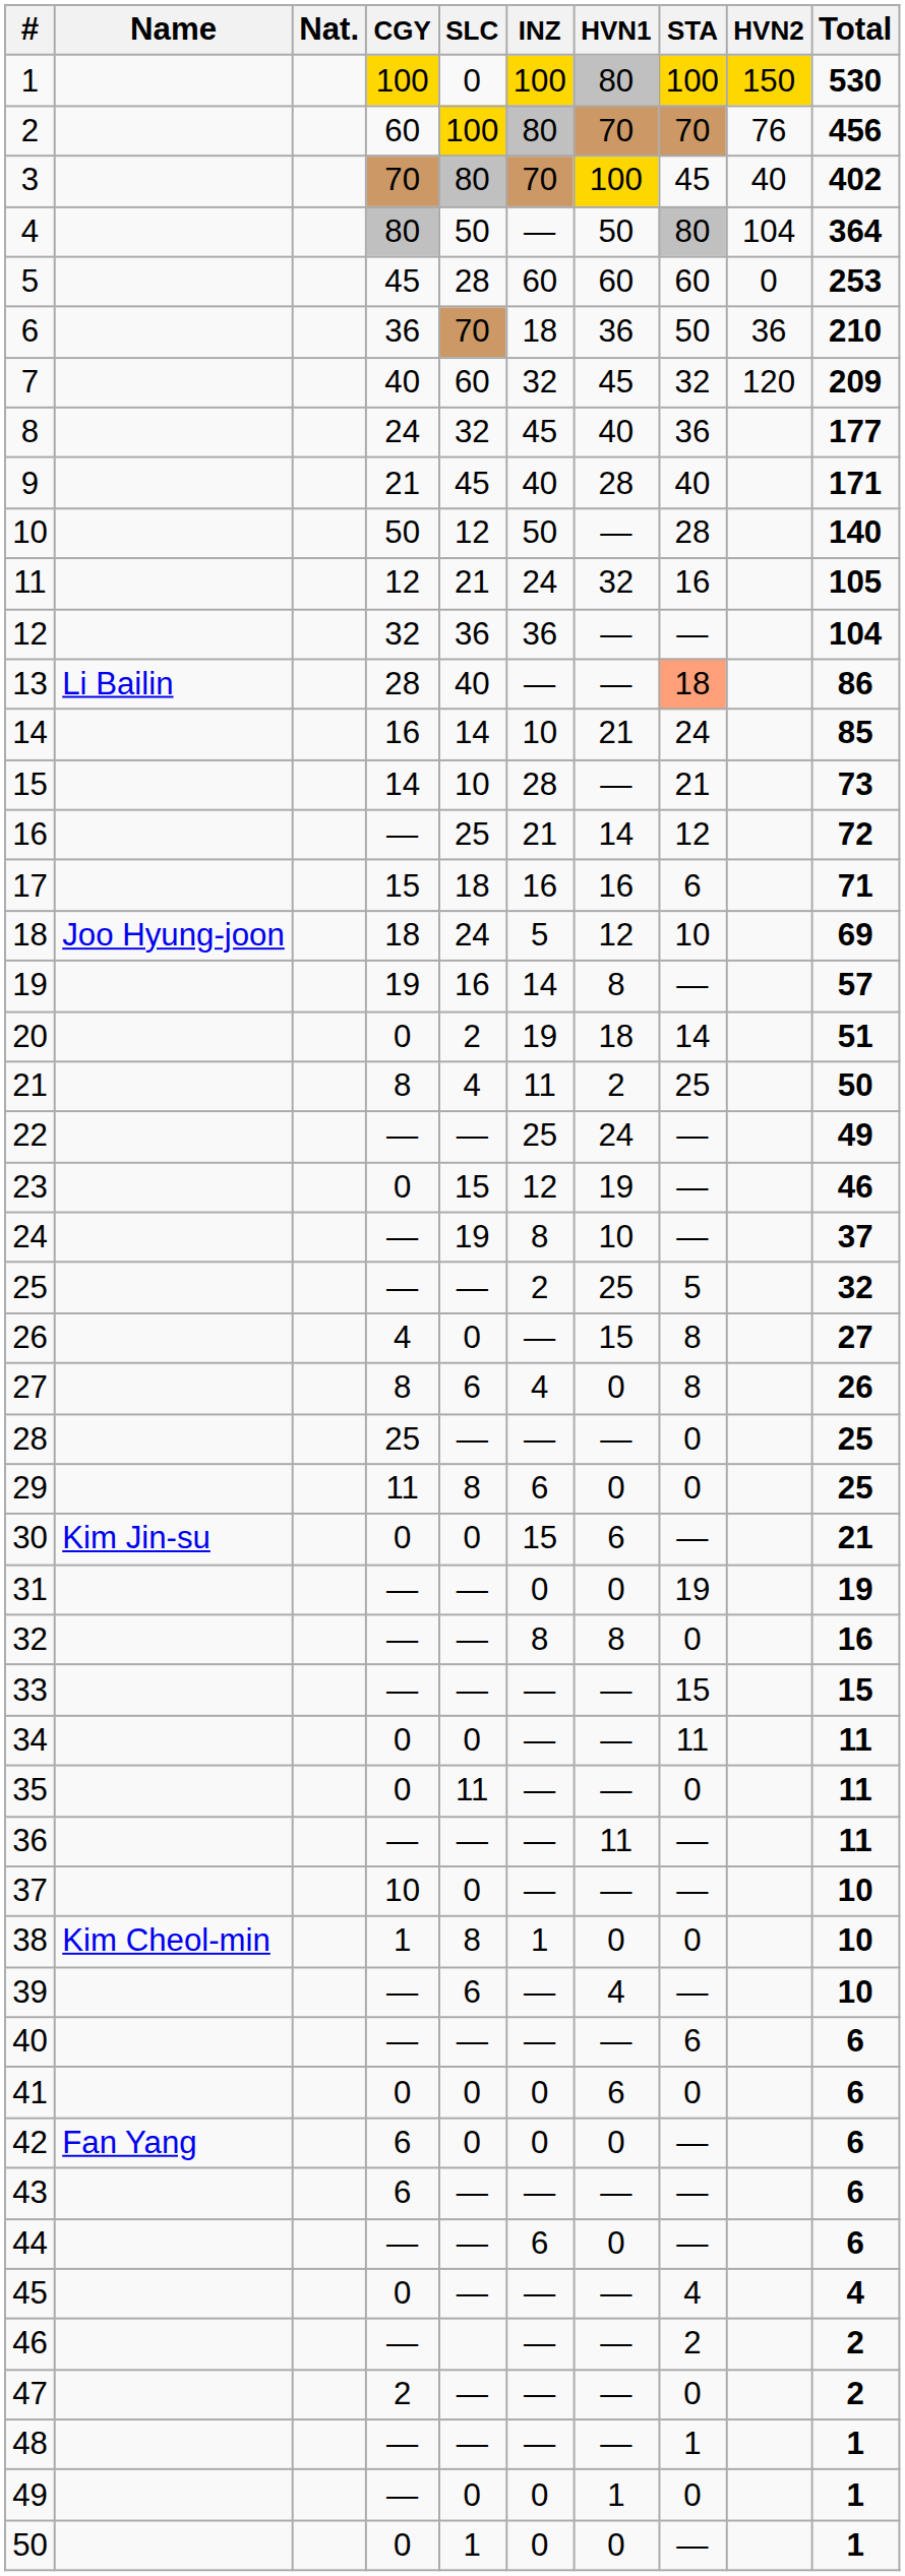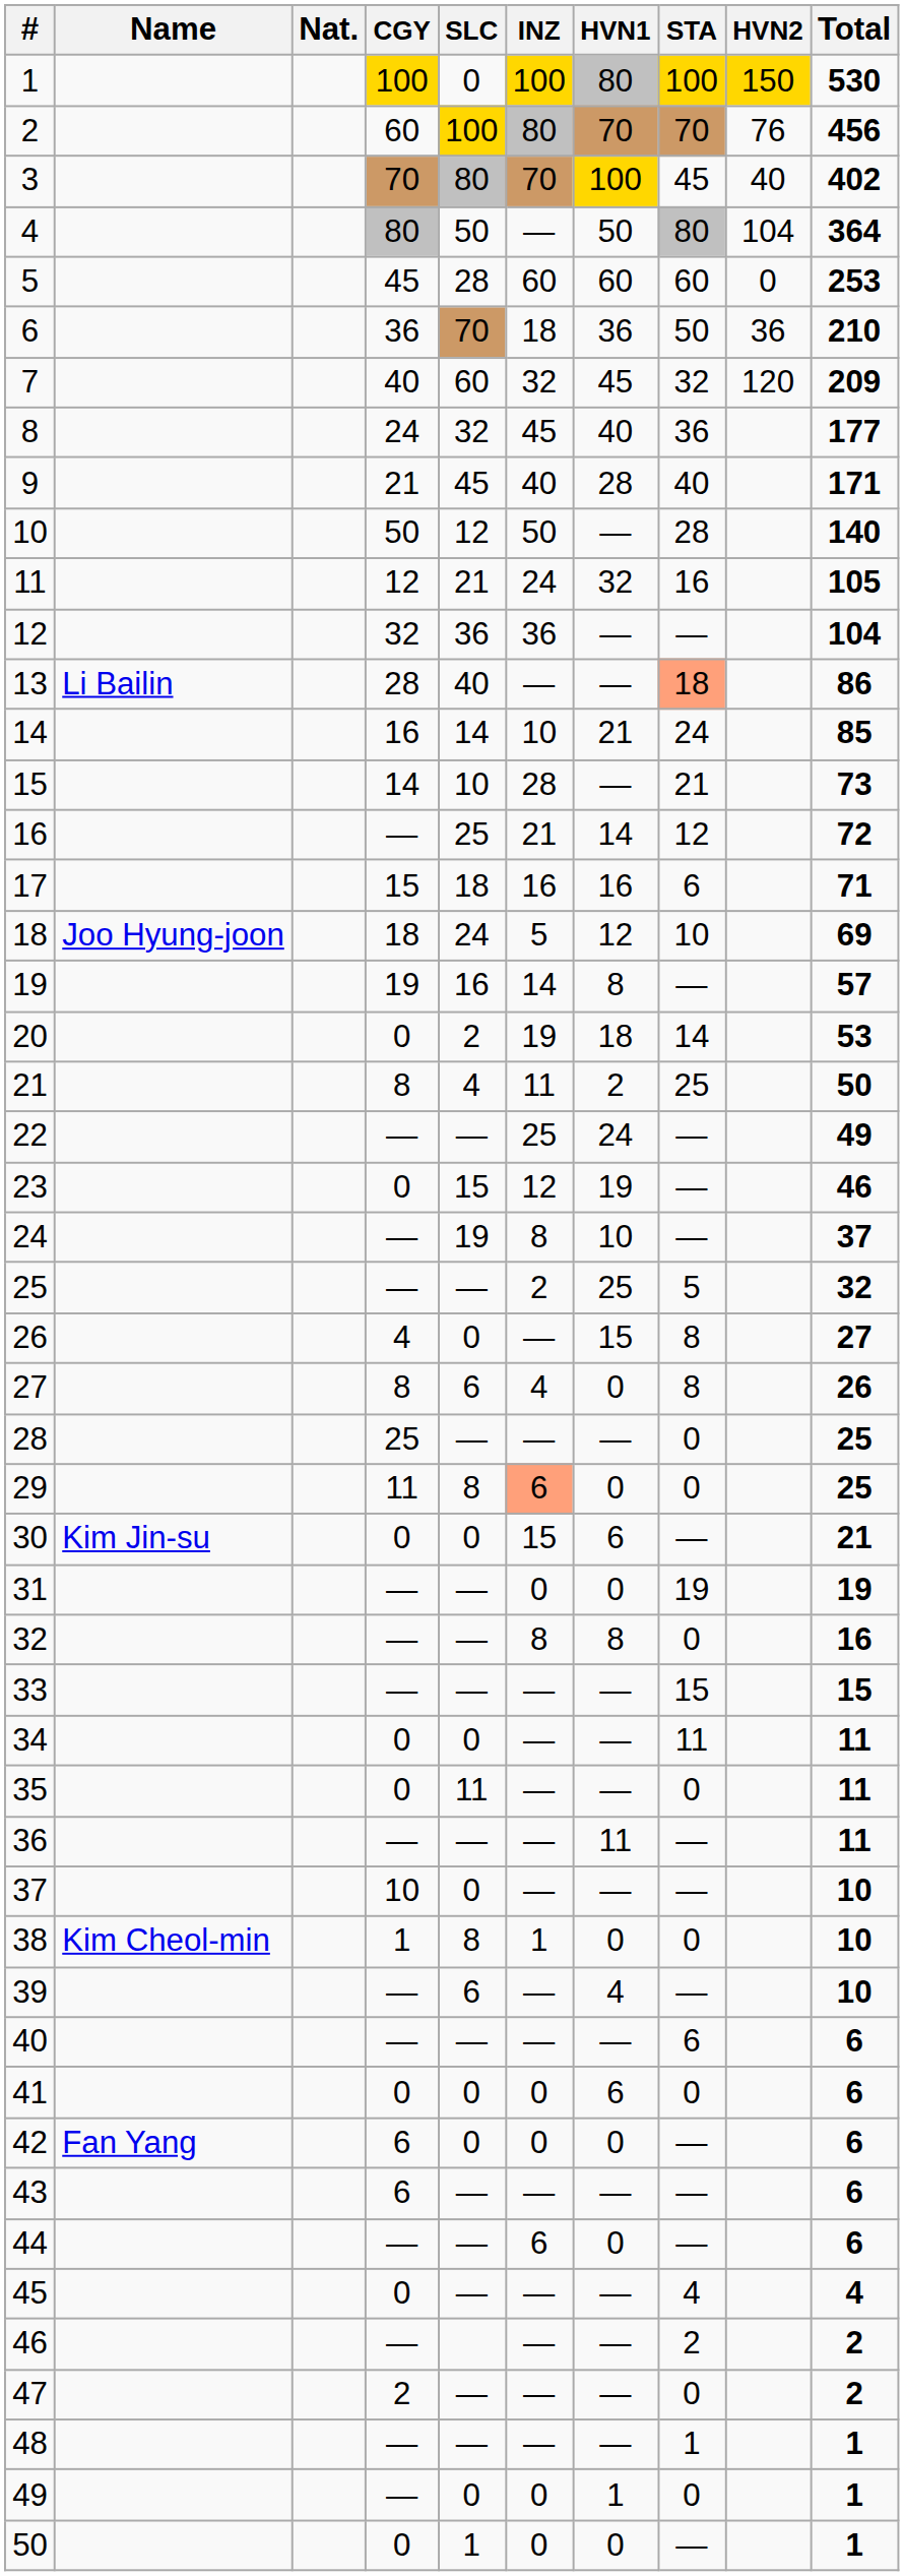 <table class="wikitable sortable" style="text-align:center;">
 <tr>
 <th>#</th>
 <th>Name</th>
 <th>Nat.</th>
 <th><small>CGY</small></th>
 <th><small>SLC</small></th>
 <th><small>INZ</small></th>
 <th><small>HVN1</small></th>
 <th><small>STA</small></th>
 <th><small>HVN2</small></th>
 <th>Total</th>
 </tr>
 <tr>
 <td>1</td>
 <td align=left></td>
 <td></td>
 <td bgcolor=gold>100</td>
 <td>0</td>
 <td bgcolor=gold>100</td>
 <td bgcolor=silver>80</td>
 <td bgcolor=gold>100</td>
 <td bgcolor=gold>150</td>
 <td><strong>530</strong></td>
 </tr>
 <tr>
 <td>2</td>
 <td align=left></td>
 <td></td>
 <td>60</td>
 <td bgcolor=gold>100</td>
 <td bgcolor=silver>80</td>
 <td bgcolor=cc9966>70</td>
 <td bgcolor=cc9966>70</td>
 <td>76</td>
 <td><strong>456</strong></td>
 </tr>
 <tr>
 <td>3</td>
 <td align=left></td>
 <td></td>
 <td bgcolor=cc9966>70</td>
 <td bgcolor=silver>80</td>
 <td bgcolor=cc9966>70</td>
 <td bgcolor=gold>100</td>
 <td>45</td>
 <td>40</td>
 <td><strong>402</strong></td>
 </tr>
 <tr>
 <td>4</td>
 <td align=left></td>
 <td></td>
 <td bgcolor=silver>80</td>
 <td>50</td>
 <td>—</td>
 <td>50</td>
 <td bgcolor=silver>80</td>
 <td>104</td>
 <td><strong>364</strong></td>
 </tr>
 <tr>
 <td>5</td>
 <td align=left></td>
 <td></td>
 <td>45</td>
 <td>28</td>
 <td>60</td>
 <td>60</td>
 <td>60</td>
 <td>0</td>
 <td><strong>253</strong></td>
 </tr>
 <tr>
 <td>6</td>
 <td align=left></td>
 <td></td>
 <td>36</td>
 <td bgcolor=cc9966>70</td>
 <td>18</td>
 <td>36</td>
 <td>50</td>
 <td>36</td>
 <td><strong>210</strong></td>
 </tr>
 <tr>
 <td>7</td>
 <td align=left></td>
 <td></td>
 <td>40</td>
 <td>60</td>
 <td>32</td>
 <td>45</td>
 <td>32</td>
 <td>120</td>
 <td><strong>209</strong></td>
 </tr>
 <tr>
 <td>8</td>
 <td align=left></td>
 <td></td>
 <td>24</td>
 <td>32</td>
 <td>45</td>
 <td>40</td>
 <td>36</td>
 <td></td>
 <td><strong>177</strong></td>
 </tr>
 <tr>
 <td>9</td>
 <td align=left></td>
 <td></td>
 <td>21</td>
 <td>45</td>
 <td>40</td>
 <td>28</td>
 <td>40</td>
 <td></td>
 <td><strong>171</strong></td>
 </tr>
 <tr>
 <td>10</td>
 <td align=left></td>
 <td></td>
 <td>50</td>
 <td>12</td>
 <td>50</td>
 <td>—</td>
 <td>28</td>
 <td></td>
 <td><strong>140</strong></td>
 </tr>
 <tr>
 <td>11</td>
 <td align=left></td>
 <td></td>
 <td>12</td>
 <td>21</td>
 <td>24</td>
 <td>32</td>
 <td>16</td>
 <td></td>
 <td><strong>105</strong></td>
 </tr>
 <tr>
 <td>12</td>
 <td align=left></td>
 <td></td>
 <td>32</td>
 <td>36</td>
 <td>36</td>
 <td>—</td>
 <td>—</td>
 <td></td>
 <td><strong>104</strong></td>
 </tr>
 <tr>
 <td>13</td>
 <td align=left><a href='#'>Li Bailin</a></td>
 <td></td>
 <td>28</td>
 <td>40</td>
 <td>—</td>
 <td>—</td>
 <td style="background: lightsalmon;">18</td>
 <td></td>
 <td><strong>86</strong></td>
 </tr>
 <tr>
 <td>14</td>
 <td align=left></td>
 <td></td>
 <td>16</td>
 <td>14</td>
 <td>10</td>
 <td>21</td>
 <td>24</td>
 <td></td>
 <td><strong>85</strong></td>
 </tr>
 <tr>
 <td>15</td>
 <td align=left></td>
 <td></td>
 <td>14</td>
 <td>10</td>
 <td>28</td>
 <td>—</td>
 <td>21</td>
 <td></td>
 <td><strong>73</strong></td>
 </tr>
 <tr>
 <td>16</td>
 <td align=left></td>
 <td></td>
 <td>—</td>
 <td>25</td>
 <td>21</td>
 <td>14</td>
 <td>12</td>
 <td></td>
 <td><strong>72</strong></td>
 </tr>
 <tr>
 <td>17</td>
 <td align=left></td>
 <td></td>
 <td>15</td>
 <td>18</td>
 <td>16</td>
 <td>16</td>
 <td>6</td>
 <td></td>
 <td><strong>71</strong></td>
 </tr>
 <tr>
 <td>18</td>
 <td align=left><a href='#'>Joo Hyung-joon</a></td>
 <td></td>
 <td>18</td>
 <td>24</td>
 <td>5</td>
 <td>12</td>
 <td>10</td>
 <td></td>
 <td><strong>69</strong></td>
 </tr>
 <tr>
 <td>19</td>
 <td align=left></td>
 <td></td>
 <td>19</td>
 <td>16</td>
 <td>14</td>
 <td>8</td>
 <td>—</td>
 <td></td>
 <td><strong>57</strong></td>
 </tr>
 <tr>
 <td>20</td>
 <td align=left></td>
 <td></td>
 <td>0</td>
 <td>2</td>
 <td>19</td>
 <td>18</td>
 <td>14</td>
 <td></td>
-<td><strong>51</strong></td>
+<td><strong>53</strong></td>
 </tr>
 <tr>
 <td>21</td>
 <td align=left></td>
 <td></td>
 <td>8</td>
 <td>4</td>
 <td>11</td>
 <td>2</td>
 <td>25</td>
 <td></td>
 <td><strong>50</strong></td>
 </tr>
 <tr>
 <td>22</td>
 <td align=left></td>
 <td></td>
 <td>—</td>
 <td>—</td>
 <td>25</td>
 <td>24</td>
 <td>—</td>
 <td></td>
 <td><strong>49</strong></td>
 </tr>
 <tr>
 <td>23</td>
 <td align=left></td>
 <td></td>
 <td>0</td>
 <td>15</td>
 <td>12</td>
 <td>19</td>
 <td>—</td>
 <td></td>
 <td><strong>46</strong></td>
 </tr>
 <tr>
 <td>24</td>
 <td align=left></td>
 <td></td>
 <td>—</td>
 <td>19</td>
 <td>8</td>
 <td>10</td>
 <td>—</td>
 <td></td>
 <td><strong>37</strong></td>
 </tr>
 <tr>
 <td>25</td>
 <td align=left></td>
 <td></td>
 <td>—</td>
 <td>—</td>
 <td>2</td>
 <td>25</td>
 <td>5</td>
 <td></td>
 <td><strong>32</strong></td>
 </tr>
 <tr>
 <td>26</td>
 <td align=left></td>
 <td></td>
 <td>4</td>
 <td>0</td>
 <td>—</td>
 <td>15</td>
 <td>8</td>
 <td></td>
 <td><strong>27</strong></td>
 </tr>
 <tr>
 <td>27</td>
 <td align=left></td>
 <td></td>
 <td>8</td>
 <td>6</td>
 <td>4</td>
 <td>0</td>
 <td>8</td>
 <td></td>
 <td><strong>26</strong></td>
 </tr>
 <tr>
 <td>28</td>
 <td align=left></td>
 <td></td>
 <td>25</td>
 <td>—</td>
 <td>—</td>
 <td>—</td>
 <td>0</td>
 <td></td>
 <td><strong>25</strong></td>
 </tr>
 <tr>
 <td>29</td>
 <td align=left></td>
 <td></td>
 <td>11</td>
 <td>8</td>
-<td>6</td>
+<td style="background: lightsalmon;">6</td>
 <td>0</td>
 <td>0</td>
 <td></td>
 <td><strong>25</strong></td>
 </tr>
 <tr>
 <td>30</td>
 <td align=left><a href='#'>Kim Jin-su</a></td>
 <td></td>
 <td>0</td>
 <td>0</td>
 <td>15</td>
 <td>6</td>
 <td>—</td>
 <td></td>
 <td><strong>21</strong></td>
 </tr>
 <tr>
 <td>31</td>
 <td align=left></td>
 <td></td>
 <td>—</td>
 <td>—</td>
 <td>0</td>
 <td>0</td>
 <td>19</td>
 <td></td>
 <td><strong>19</strong></td>
 </tr>
 <tr>
 <td>32</td>
 <td align=left></td>
 <td></td>
 <td>—</td>
 <td>—</td>
 <td>8</td>
 <td>8</td>
 <td>0</td>
 <td></td>
 <td><strong>16</strong></td>
 </tr>
 <tr>
 <td>33</td>
 <td align=left></td>
 <td></td>
 <td>—</td>
 <td>—</td>
 <td>—</td>
 <td>—</td>
 <td>15</td>
 <td></td>
 <td><strong>15</strong></td>
 </tr>
 <tr>
 <td>34</td>
 <td align=left></td>
 <td></td>
 <td>0</td>
 <td>0</td>
 <td>—</td>
 <td>—</td>
 <td>11</td>
 <td></td>
 <td><strong>11</strong></td>
 </tr>
 <tr>
 <td>35</td>
 <td align=left></td>
 <td></td>
 <td>0</td>
 <td>11</td>
 <td>—</td>
 <td>—</td>
 <td>0</td>
 <td></td>
 <td><strong>11</strong></td>
 </tr>
 <tr>
 <td>36</td>
 <td align=left></td>
 <td></td>
 <td>—</td>
 <td>—</td>
 <td>—</td>
 <td>11</td>
 <td>—</td>
 <td></td>
 <td><strong>11</strong></td>
 </tr>
 <tr>
 <td>37</td>
 <td align=left></td>
 <td></td>
 <td>10</td>
 <td>0</td>
 <td>—</td>
 <td>—</td>
 <td>—</td>
 <td></td>
 <td><strong>10</strong></td>
 </tr>
 <tr>
 <td>38</td>
 <td align=left><a href='#'>Kim Cheol-min</a></td>
 <td></td>
 <td>1</td>
 <td>8</td>
 <td>1</td>
 <td>0</td>
 <td>0</td>
 <td></td>
 <td><strong>10</strong></td>
 </tr>
 <tr>
 <td>39</td>
 <td align=left></td>
 <td></td>
 <td>—</td>
 <td>6</td>
 <td>—</td>
 <td>4</td>
 <td>—</td>
 <td></td>
 <td><strong>10</strong></td>
 </tr>
 <tr>
 <td>40</td>
 <td align=left></td>
 <td></td>
 <td>—</td>
 <td>—</td>
 <td>—</td>
 <td>—</td>
 <td>6</td>
 <td></td>
 <td><strong>6</strong></td>
 </tr>
 <tr>
 <td>41</td>
 <td align=left></td>
 <td></td>
 <td>0</td>
 <td>0</td>
 <td>0</td>
 <td>6</td>
 <td>0</td>
 <td></td>
 <td><strong>6</strong></td>
 </tr>
 <tr>
 <td>42</td>
 <td align=left><a href='#'>Fan Yang</a></td>
 <td></td>
 <td>6</td>
 <td>0</td>
 <td>0</td>
 <td>0</td>
 <td>—</td>
 <td></td>
 <td><strong>6</strong></td>
 </tr>
 <tr>
 <td>43</td>
 <td align=left></td>
 <td></td>
 <td>6</td>
 <td>—</td>
 <td>—</td>
 <td>—</td>
 <td>—</td>
 <td></td>
 <td><strong>6</strong></td>
 </tr>
 <tr>
 <td>44</td>
 <td align=left></td>
 <td></td>
 <td>—</td>
 <td>—</td>
 <td>6</td>
 <td>0</td>
 <td>—</td>
 <td></td>
 <td><strong>6</strong></td>
 </tr>
 <tr>
 <td>45</td>
 <td align=left></td>
 <td></td>
 <td>0</td>
 <td>—</td>
 <td>—</td>
 <td>—</td>
 <td>4</td>
 <td></td>
 <td><strong>4</strong></td>
 </tr>
 <tr>
 <td>46</td>
 <td align=left></td>
 <td></td>
 <td>—</td>
 <td></td>
 <td>—</td>
 <td>—</td>
 <td>2</td>
 <td></td>
 <td><strong>2</strong></td>
 </tr>
 <tr>
 <td>47</td>
 <td align=left></td>
 <td></td>
 <td>2</td>
 <td>—</td>
 <td>—</td>
 <td>—</td>
 <td>0</td>
 <td></td>
 <td><strong>2</strong></td>
 </tr>
 <tr>
 <td>48</td>
 <td align=left></td>
 <td></td>
 <td>—</td>
 <td>—</td>
 <td>—</td>
 <td>—</td>
 <td>1</td>
 <td></td>
 <td><strong>1</strong></td>
 </tr>
 <tr>
 <td>49</td>
 <td align=left></td>
 <td></td>
 <td>—</td>
 <td>0</td>
 <td>0</td>
 <td>1</td>
 <td>0</td>
 <td></td>
 <td><strong>1</strong></td>
 </tr>
 <tr>
 <td>50</td>
 <td align=left></td>
 <td></td>
 <td>0</td>
 <td>1</td>
 <td>0</td>
 <td>0</td>
 <td>—</td>
 <td></td>
 <td><strong>1</strong></td>
 </tr>
 </table>
